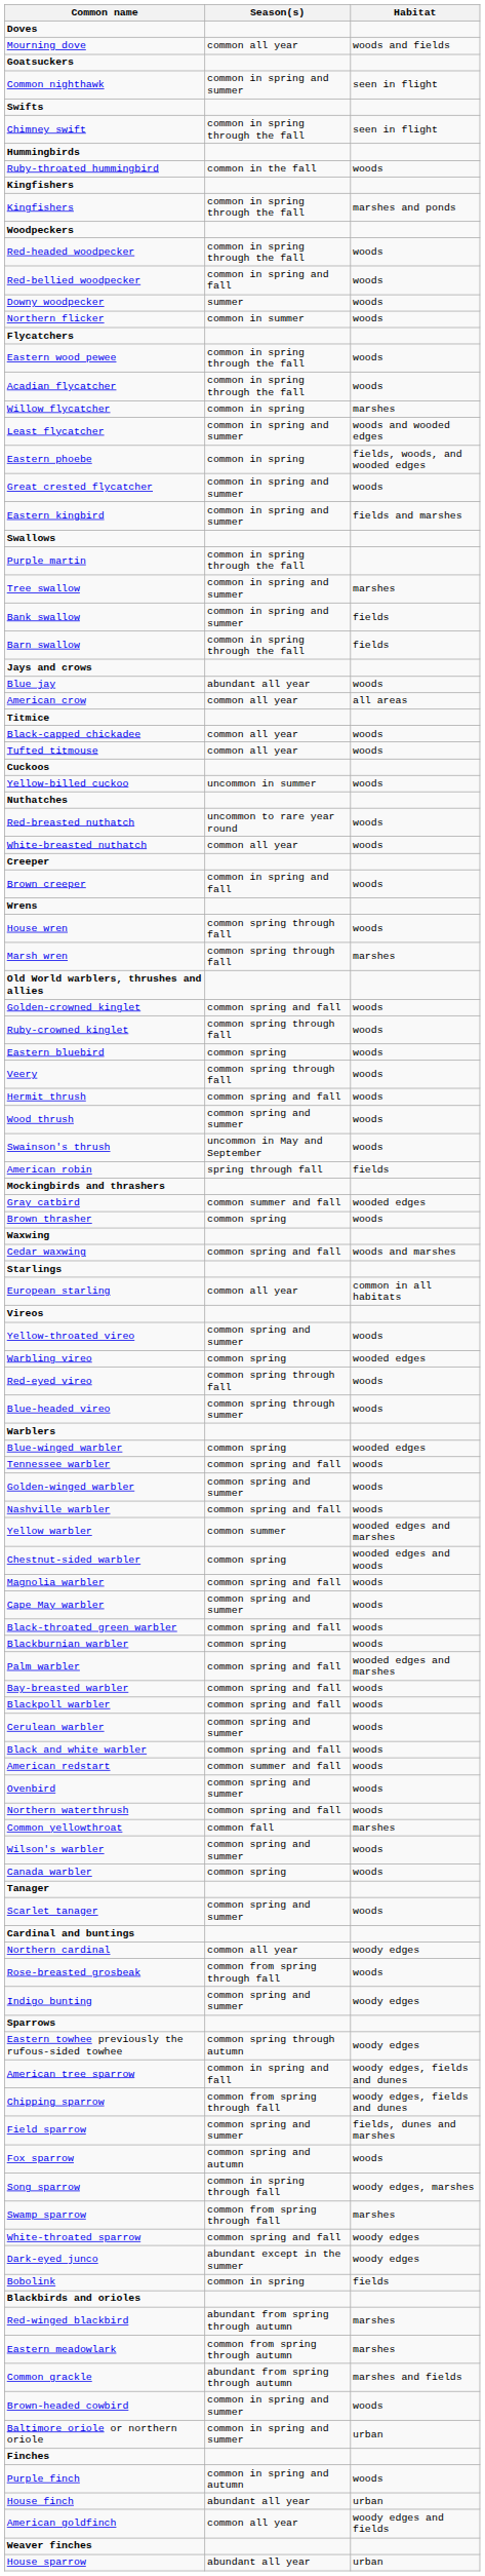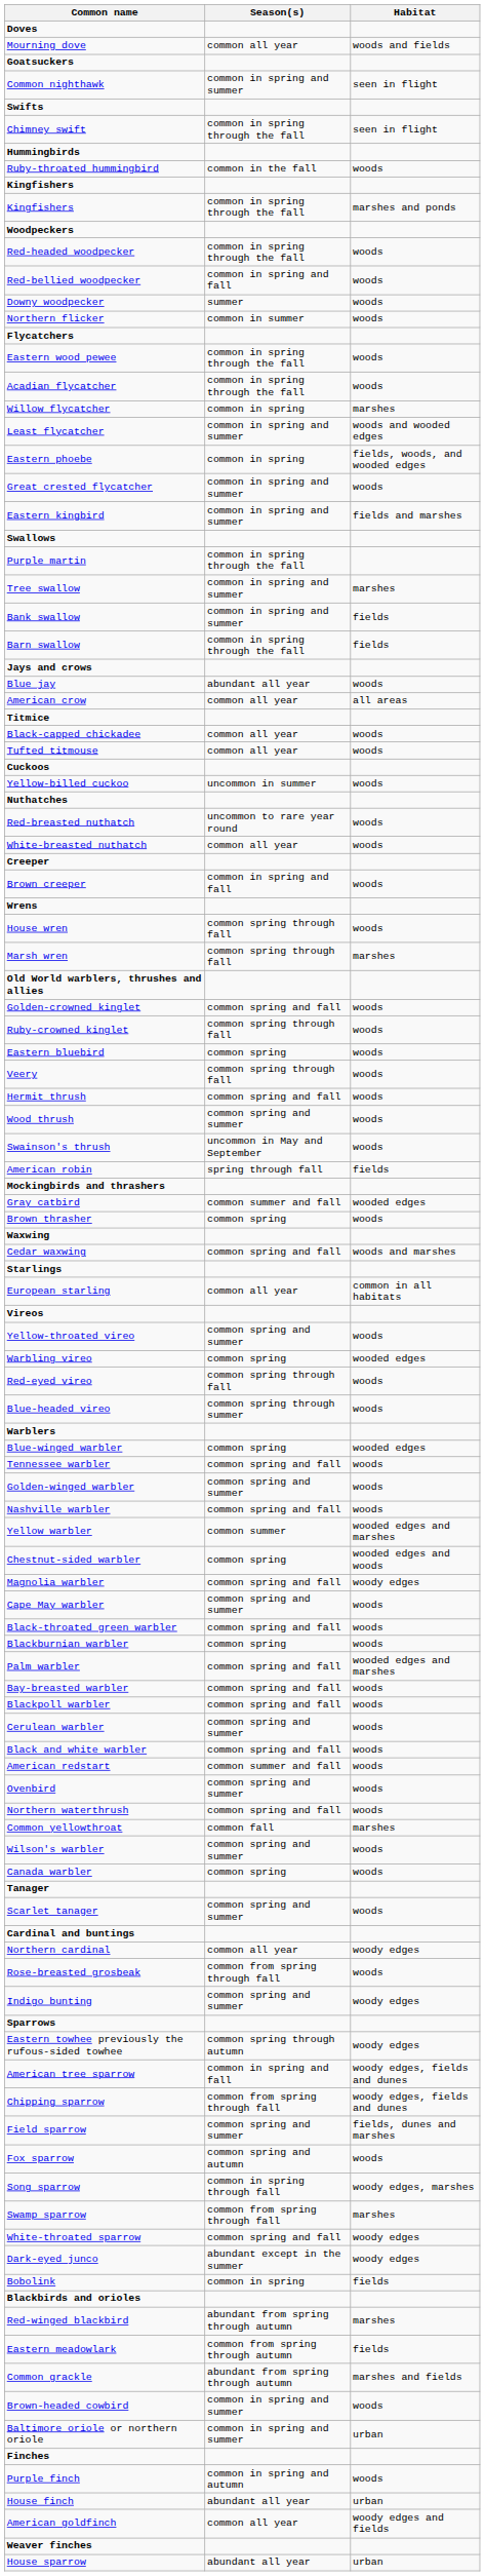 <table class="wikitable " align="center">
 <tr>
 <th><strong>Common name</strong></th>
 <th><strong>Season(s)</strong></th>
 <th><strong>Habitat</strong></th>
 </tr>
 <tr>
 <td><strong>Doves</strong></td>
 <td></td>
 <td></td>
 </tr>
 <tr>
 <td><a href='#'>Mourning dove</a></td>
 <td>common all year</td>
 <td>woods and fields</td>
 </tr>
 <tr>
 <td><strong>Goatsuckers</strong></td>
 <td></td>
 <td></td>
 </tr>
 <tr>
 <td><a href='#'>Common nighthawk</a></td>
 <td>common in spring and summer</td>
 <td>seen in flight</td>
 </tr>
 <tr>
 <td><strong>Swifts</strong></td>
 <td></td>
 <td></td>
 </tr>
 <tr>
 <td><a href='#'>Chimney swift</a></td>
 <td>common in spring through the fall</td>
 <td>seen in flight</td>
 </tr>
 <tr>
 <td><strong>Hummingbirds</strong></td>
 <td></td>
 <td></td>
 </tr>
 <tr>
 <td><a href='#'>Ruby-throated hummingbird</a></td>
 <td>common in the fall</td>
 <td>woods</td>
 </tr>
 <tr>
 <td><strong>Kingfishers</strong></td>
 <td></td>
 <td></td>
 </tr>
 <tr>
 <td><a href='#'>Kingfishers</a></td>
 <td>common in spring through the fall</td>
 <td>marshes and ponds</td>
 </tr>
 <tr>
 <td><strong>Woodpeckers</strong></td>
 <td></td>
 <td></td>
 </tr>
 <tr>
 <td><a href='#'>Red-headed woodpecker</a></td>
 <td>common in spring through the fall</td>
 <td>woods</td>
 </tr>
 <tr>
 <td><a href='#'>Red-bellied woodpecker</a></td>
 <td>common in spring and fall</td>
 <td>woods</td>
 </tr>
 <tr>
 <td><a href='#'>Downy woodpecker</a></td>
 <td>summer</td>
 <td>woods</td>
 </tr>
 <tr>
 <td><a href='#'>Northern flicker</a></td>
 <td>common in summer</td>
 <td>woods</td>
 </tr>
 <tr>
 <td><strong>Flycatchers</strong></td>
 <td></td>
 <td></td>
 </tr>
 <tr>
 <td><a href='#'>Eastern wood pewee</a></td>
 <td>common in spring through the fall</td>
 <td>woods</td>
 </tr>
 <tr>
 <td><a href='#'>Acadian flycatcher</a></td>
 <td>common in spring through the fall</td>
 <td>woods</td>
 </tr>
 <tr>
 <td><a href='#'>Willow flycatcher</a></td>
 <td>common in spring</td>
 <td>marshes</td>
 </tr>
 <tr>
 <td><a href='#'>Least flycatcher</a></td>
 <td>common in spring and summer</td>
 <td>woods and wooded edges</td>
 </tr>
 <tr>
 <td><a href='#'>Eastern phoebe</a></td>
 <td>common in spring</td>
 <td>fields, woods, and wooded edges</td>
 </tr>
 <tr>
 <td><a href='#'>Great crested flycatcher</a></td>
 <td>common in spring and summer</td>
 <td>woods</td>
 </tr>
 <tr>
 <td><a href='#'>Eastern kingbird</a></td>
 <td>common in spring and summer</td>
 <td>fields and marshes</td>
 </tr>
 <tr>
 <td><strong>Swallows</strong></td>
 <td></td>
 <td></td>
 </tr>
 <tr>
 <td><a href='#'>Purple martin</a></td>
 <td>common in spring through the fall</td>
 <td></td>
 </tr>
 <tr>
 <td><a href='#'>Tree swallow</a></td>
 <td>common in spring and summer</td>
 <td>marshes</td>
 </tr>
 <tr>
 <td><a href='#'>Bank swallow</a></td>
 <td>common in spring and summer</td>
 <td>fields</td>
 </tr>
 <tr>
 <td><a href='#'>Barn swallow</a></td>
 <td>common in spring through the fall</td>
 <td>fields</td>
 </tr>
 <tr>
 <td><strong>Jays and crows</strong></td>
 <td></td>
 <td></td>
 </tr>
 <tr>
 <td><a href='#'>Blue jay</a></td>
 <td>abundant all year</td>
 <td>woods</td>
 </tr>
 <tr>
 <td><a href='#'>American crow</a></td>
 <td>common all year</td>
 <td>all areas</td>
 </tr>
 <tr>
 <td><strong>Titmice</strong></td>
 <td></td>
 <td></td>
 </tr>
 <tr>
 <td><a href='#'>Black-capped chickadee</a></td>
 <td>common all year</td>
 <td>woods</td>
 </tr>
 <tr>
 <td><a href='#'>Tufted titmouse</a></td>
 <td>common all year</td>
 <td>woods</td>
 </tr>
 <tr>
 <td><strong>Cuckoos</strong></td>
 <td></td>
 <td></td>
 </tr>
 <tr>
 <td><a href='#'>Yellow-billed cuckoo</a></td>
 <td>uncommon in summer</td>
 <td>woods</td>
 </tr>
 <tr>
 <td><strong>Nuthatches</strong></td>
 <td></td>
 <td></td>
 </tr>
 <tr>
 <td><a href='#'>Red-breasted nuthatch</a></td>
 <td>uncommon to rare year round</td>
 <td>woods</td>
 </tr>
 <tr>
 <td><a href='#'>White-breasted nuthatch</a></td>
 <td>common all year</td>
 <td>woods</td>
 </tr>
 <tr>
 <td><strong>Creeper</strong></td>
 <td></td>
 <td></td>
 </tr>
 <tr>
 <td><a href='#'>Brown creeper</a></td>
 <td>common in spring and fall</td>
 <td>woods</td>
 </tr>
 <tr>
 <td><strong>Wrens</strong></td>
 <td></td>
 <td></td>
 </tr>
 <tr>
 <td><a href='#'>House wren</a></td>
 <td>common spring through fall</td>
 <td>woods</td>
 </tr>
 <tr>
 <td><a href='#'>Marsh wren</a></td>
 <td>common spring through fall</td>
 <td>marshes</td>
 </tr>
 <tr>
 <td><strong>Old World warblers, thrushes and allies</strong></td>
 <td></td>
 <td></td>
 </tr>
 <tr>
 <td><a href='#'>Golden-crowned kinglet</a></td>
 <td>common spring and fall</td>
 <td>woods</td>
 </tr>
 <tr>
 <td><a href='#'>Ruby-crowned kinglet</a></td>
 <td>common spring through fall</td>
 <td>woods</td>
 </tr>
 <tr>
 <td><a href='#'>Eastern bluebird</a></td>
 <td>common spring</td>
 <td>woods</td>
 </tr>
 <tr>
 <td><a href='#'>Veery</a></td>
 <td>common spring through fall</td>
 <td>woods</td>
 </tr>
 <tr>
 <td><a href='#'>Hermit thrush</a></td>
 <td>common spring and fall</td>
 <td>woods</td>
 </tr>
 <tr>
 <td><a href='#'>Wood thrush</a></td>
 <td>common spring and summer</td>
 <td>woods</td>
 </tr>
 <tr>
 <td><a href='#'>Swainson's thrush</a></td>
 <td>uncommon in May and September</td>
 <td>woods</td>
 </tr>
 <tr>
 <td><a href='#'>American robin</a></td>
 <td>spring through fall</td>
 <td>fields</td>
 </tr>
 <tr>
 <td><strong>Mockingbirds and thrashers</strong></td>
 <td></td>
 <td></td>
 </tr>
 <tr>
 <td><a href='#'>Gray catbird</a></td>
 <td>common summer and fall</td>
 <td>wooded edges</td>
 </tr>
 <tr>
 <td><a href='#'>Brown thrasher</a></td>
 <td>common spring</td>
 <td>woods</td>
 </tr>
 <tr>
 <td><strong>Waxwing</strong></td>
 <td></td>
 <td></td>
 </tr>
 <tr>
 <td><a href='#'>Cedar waxwing</a></td>
 <td>common spring and fall</td>
 <td>woods and marshes</td>
 </tr>
 <tr>
 <td><strong>Starlings</strong></td>
 <td></td>
 <td></td>
 </tr>
 <tr>
 <td><a href='#'>European starling</a></td>
 <td>common all year</td>
 <td>common in all habitats</td>
 </tr>
 <tr>
 <td><strong>Vireos</strong></td>
 <td></td>
 <td></td>
 </tr>
 <tr>
 <td><a href='#'>Yellow-throated vireo</a></td>
 <td>common spring and summer</td>
 <td>woods</td>
 </tr>
 <tr>
 <td><a href='#'>Warbling vireo</a></td>
 <td>common spring</td>
 <td>wooded edges</td>
 </tr>
 <tr>
 <td><a href='#'>Red-eyed vireo</a></td>
 <td>common spring through fall</td>
 <td>woods</td>
 </tr>
 <tr>
 <td><a href='#'>Blue-headed vireo</a></td>
 <td>common spring through summer</td>
 <td>woods</td>
 </tr>
 <tr>
 <td><strong>Warblers</strong></td>
 <td></td>
 <td></td>
 </tr>
 <tr>
 <td><a href='#'>Blue-winged warbler</a></td>
 <td>common spring</td>
 <td>wooded edges</td>
 </tr>
 <tr>
 <td><a href='#'>Tennessee warbler</a></td>
 <td>common spring and fall</td>
 <td>woods</td>
 </tr>
 <tr>
 <td><a href='#'>Golden-winged warbler</a></td>
 <td>common spring and summer</td>
 <td>woods</td>
 </tr>
 <tr>
 <td><a href='#'>Nashville warbler</a></td>
 <td>common spring and fall</td>
 <td>woods</td>
 </tr>
 <tr>
 <td><a href='#'>Yellow warbler</a></td>
 <td>common summer</td>
 <td>wooded edges and marshes</td>
 </tr>
 <tr>
 <td><a href='#'>Chestnut-sided warbler</a></td>
 <td>common spring</td>
 <td>wooded edges and woods</td>
 </tr>
 <tr>
 <td><a href='#'>Magnolia warbler</a></td>
 <td>common spring and fall</td>
-<td>woods</td>
+<td>woody edges</td>
 </tr>
 <tr>
 <td><a href='#'>Cape May warbler</a></td>
 <td>common spring and summer</td>
 <td>woods</td>
 </tr>
 <tr>
 <td><a href='#'>Black-throated green warbler</a></td>
 <td>common spring and fall</td>
 <td>woods</td>
 </tr>
 <tr>
 <td><a href='#'>Blackburnian warbler</a></td>
 <td>common spring</td>
 <td>woods</td>
 </tr>
 <tr>
 <td><a href='#'>Palm warbler</a></td>
 <td>common spring and fall</td>
 <td>wooded edges and marshes</td>
 </tr>
 <tr>
 <td><a href='#'>Bay-breasted warbler</a></td>
 <td>common spring and fall</td>
 <td>woods</td>
 </tr>
 <tr>
 <td><a href='#'>Blackpoll warbler</a></td>
 <td>common spring and fall</td>
 <td>woods</td>
 </tr>
 <tr>
 <td><a href='#'>Cerulean warbler</a></td>
 <td>common spring and summer</td>
 <td>woods</td>
 </tr>
 <tr>
 <td><a href='#'>Black and white warbler</a></td>
 <td>common spring and fall</td>
 <td>woods</td>
 </tr>
 <tr>
 <td><a href='#'>American redstart</a></td>
 <td>common summer and fall</td>
 <td>woods</td>
 </tr>
 <tr>
 <td><a href='#'>Ovenbird</a></td>
 <td>common spring and summer</td>
 <td>woods</td>
 </tr>
 <tr>
 <td><a href='#'>Northern waterthrush</a></td>
 <td>common spring and fall</td>
 <td>woods</td>
 </tr>
 <tr>
 <td><a href='#'>Common yellowthroat</a></td>
 <td>common fall</td>
 <td>marshes</td>
 </tr>
 <tr>
 <td><a href='#'>Wilson's warbler</a></td>
 <td>common spring and summer</td>
 <td>woods</td>
 </tr>
 <tr>
 <td><a href='#'>Canada warbler</a></td>
 <td>common spring</td>
 <td>woods</td>
 </tr>
 <tr>
 <td><strong>Tanager</strong></td>
 <td></td>
 <td></td>
 </tr>
 <tr>
 <td><a href='#'>Scarlet tanager</a></td>
 <td>common spring and summer</td>
 <td>woods</td>
 </tr>
 <tr>
 <td><strong>Cardinal and buntings</strong></td>
 <td></td>
 <td></td>
 </tr>
 <tr>
 <td><a href='#'>Northern cardinal</a></td>
 <td>common all year</td>
 <td>woody edges</td>
 </tr>
 <tr>
 <td><a href='#'>Rose-breasted grosbeak</a></td>
 <td>common from spring through fall</td>
 <td>woods</td>
 </tr>
 <tr>
 <td><a href='#'>Indigo bunting</a></td>
 <td>common spring and summer</td>
 <td>woody edges</td>
 </tr>
 <tr>
 <td><strong>Sparrows</strong></td>
 <td></td>
 <td></td>
 </tr>
 <tr>
 <td><a href='#'>Eastern towhee</a> previously the rufous-sided towhee</td>
 <td>common spring through autumn</td>
 <td>woody edges</td>
 </tr>
 <tr>
 <td><a href='#'>American tree sparrow</a></td>
 <td>common in spring and fall</td>
 <td>woody edges, fields and dunes</td>
 </tr>
 <tr>
 <td><a href='#'>Chipping sparrow</a></td>
 <td>common from spring through fall</td>
 <td>woody edges, fields and dunes</td>
 </tr>
 <tr>
 <td><a href='#'>Field sparrow</a></td>
 <td>common spring and summer</td>
 <td>fields, dunes and marshes</td>
 </tr>
 <tr>
 <td><a href='#'>Fox sparrow</a></td>
 <td>common spring and autumn</td>
 <td>woods</td>
 </tr>
 <tr>
 <td><a href='#'>Song sparrow</a></td>
 <td>common in spring through fall</td>
 <td>woody edges, marshes</td>
 </tr>
 <tr>
 <td><a href='#'>Swamp sparrow</a></td>
 <td>common from spring through fall</td>
 <td>marshes</td>
 </tr>
 <tr>
 <td><a href='#'>White-throated sparrow</a></td>
 <td>common spring and fall</td>
 <td>woody edges</td>
 </tr>
 <tr>
 <td><a href='#'>Dark-eyed junco</a></td>
 <td>abundant except in the summer</td>
 <td>woody edges</td>
 </tr>
 <tr>
 <td><a href='#'>Bobolink</a></td>
 <td>common in spring</td>
 <td>fields</td>
 </tr>
 <tr>
 <td><strong>Blackbirds and orioles</strong></td>
 <td></td>
 <td></td>
 </tr>
 <tr>
 <td><a href='#'>Red-winged blackbird</a></td>
 <td>abundant from spring through autumn</td>
 <td>marshes</td>
 </tr>
 <tr>
 <td><a href='#'>Eastern meadowlark</a></td>
 <td>common from spring through autumn</td>
-<td>marshes</td>
+<td>fields</td>
 </tr>
 <tr>
 <td><a href='#'>Common grackle</a></td>
 <td>abundant from spring through autumn</td>
 <td>marshes and fields</td>
 </tr>
 <tr>
 <td><a href='#'>Brown-headed cowbird</a></td>
 <td>common in spring and summer</td>
 <td>woods</td>
 </tr>
 <tr>
 <td><a href='#'>Baltimore oriole</a> or northern oriole</td>
 <td>common in spring and summer</td>
 <td>urban</td>
 </tr>
 <tr>
 <td><strong>Finches</strong></td>
 <td></td>
 <td></td>
 </tr>
 <tr>
 <td><a href='#'>Purple finch</a></td>
 <td>common in spring and autumn</td>
 <td>woods</td>
 </tr>
 <tr>
 <td><a href='#'>House finch</a></td>
 <td>abundant all year</td>
 <td>urban</td>
 </tr>
 <tr>
 <td><a href='#'>American goldfinch</a></td>
 <td>common all year</td>
 <td>woody edges and fields</td>
 </tr>
 <tr>
 <td><strong>Weaver finches</strong></td>
 <td></td>
 <td></td>
 </tr>
 <tr>
 <td><a href='#'>House sparrow</a></td>
 <td>abundant all year</td>
 <td>urban</td>
 </tr>
 </table>
